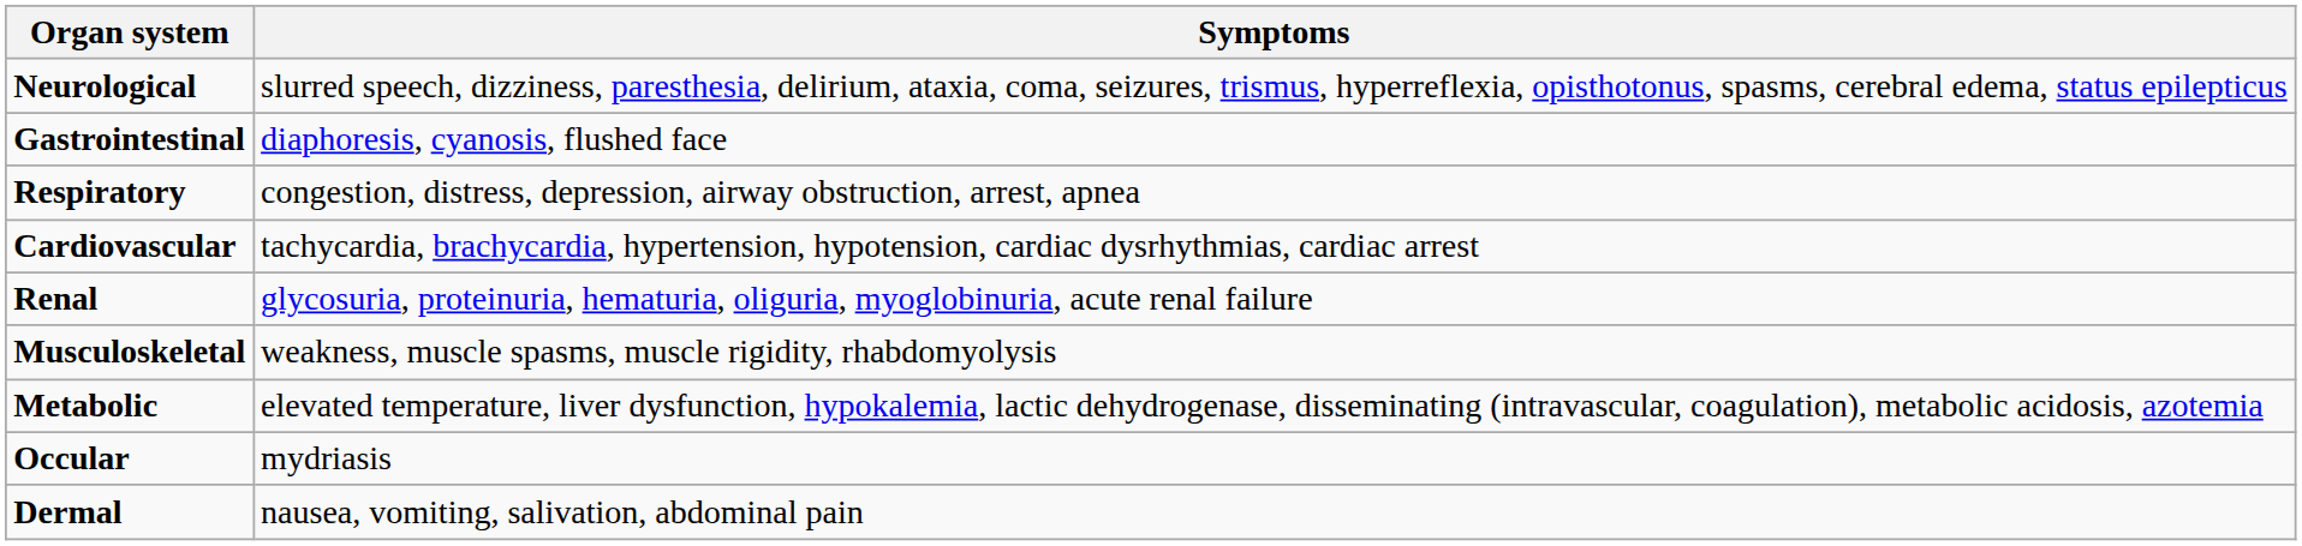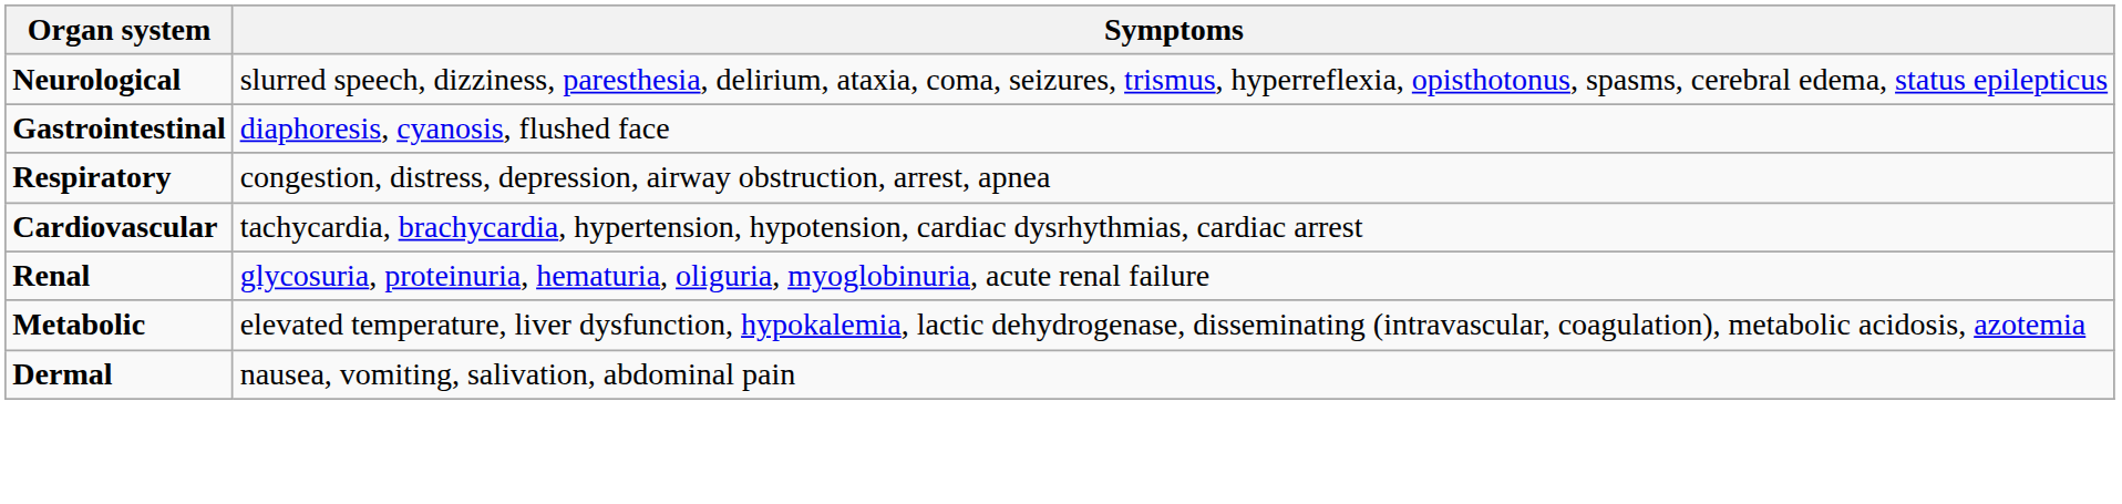 <table class="wikitable">
 <tr>
 <th>Organ system</th>
 <th>Symptoms</th>
 </tr>
 <tr>
 <td><strong>Neurological</strong></td>
 <td>slurred speech, dizziness, <a href='#'>paresthesia</a>, delirium, ataxia, coma, seizures, <a href='#'>trismus</a>, hyperreflexia, <a href='#'>opisthotonus</a>, spasms, cerebral edema, <a href='#'>status epilepticus</a></td>
 </tr>
 <tr>
 <td><strong>Gastrointestinal</strong></td>
 <td><a href='#'>diaphoresis</a>, <a href='#'>cyanosis</a>, flushed face</td>
 </tr>
 <tr>
 <td><strong>Respiratory</strong></td>
 <td>congestion, distress, depression, airway obstruction, arrest, apnea</td>
 </tr>
 <tr>
 <td><strong>Cardiovascular</strong></td>
 <td>tachycardia, <a href='#'>brachycardia</a>, hypertension, hypotension, cardiac dysrhythmias, cardiac arrest</td>
 </tr>
 <tr>
 <td><strong>Renal</strong></td>
 <td><a href='#'>glycosuria</a>, <a href='#'>proteinuria</a>, <a href='#'>hematuria</a>, <a href='#'>oliguria</a>, <a href='#'>myoglobinuria</a>, acute renal failure</td>
 </tr>
 <tr>
-<td><strong>Musculoskeletal</strong></td>
-<td>weakness, muscle spasms, muscle rigidity, rhabdomyolysis</td>
-</tr>
-<tr>
 <td><strong>Metabolic</strong></td>
 <td>elevated temperature, liver dysfunction, <a href='#'>hypokalemia</a>, lactic dehydrogenase, disseminating (intravascular, coagulation), metabolic acidosis, <a href='#'>azotemia</a></td>
-</tr>
-<tr>
-<td><strong>Occular</strong></td>
-<td>mydriasis</td>
 </tr>
 <tr>
 <td><strong>Dermal</strong></td>
 <td>nausea, vomiting, salivation, abdominal pain</td>
 </tr>
 </table>
